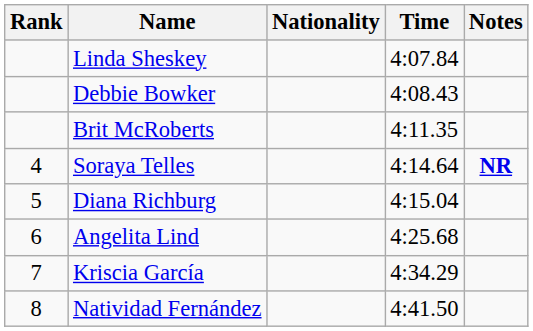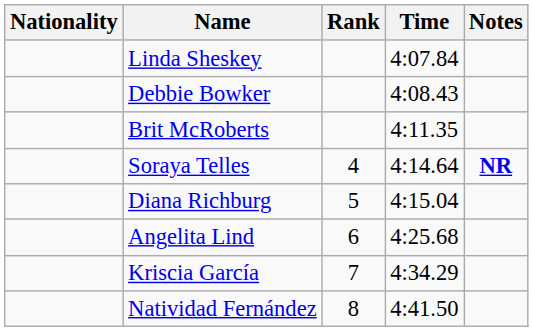 <table class="wikitable sortable" style="text-align:center">
 <tr>
+<th>Nationality</th>
+<th>Name</th>
 <th>Rank</th>
-<th>Name</th>
-<th>Nationality</th>
 <th>Time</th>
 <th>Notes</th>
 </tr>
 <tr>
+<td align=left></td>
+<td align=left><a href='#'>Linda Sheskey</a></td>
 <td></td>
-<td align=left><a href='#'>Linda Sheskey</a></td>
-<td align=left></td>
 <td>4:07.84</td>
 <td></td>
 </tr>
 <tr>
+<td align=left></td>
+<td align=left><a href='#'>Debbie Bowker</a></td>
 <td></td>
-<td align=left><a href='#'>Debbie Bowker</a></td>
-<td align=left></td>
 <td>4:08.43</td>
 <td></td>
 </tr>
 <tr>
+<td align=left></td>
+<td align=left><a href='#'>Brit McRoberts</a></td>
 <td></td>
-<td align=left><a href='#'>Brit McRoberts</a></td>
-<td align=left></td>
 <td>4:11.35</td>
 <td></td>
 </tr>
 <tr>
+<td align=left></td>
+<td align=left><a href='#'>Soraya Telles</a></td>
 <td>4</td>
-<td align=left><a href='#'>Soraya Telles</a></td>
-<td align=left></td>
 <td>4:14.64</td>
 <td><strong><a href='#'>NR</a></strong></td>
 </tr>
 <tr>
+<td align=left></td>
+<td align=left><a href='#'>Diana Richburg</a></td>
 <td>5</td>
-<td align=left><a href='#'>Diana Richburg</a></td>
-<td align=left></td>
 <td>4:15.04</td>
 <td></td>
 </tr>
 <tr>
+<td align=left></td>
+<td align=left><a href='#'>Angelita Lind</a></td>
 <td>6</td>
-<td align=left><a href='#'>Angelita Lind</a></td>
-<td align=left></td>
 <td>4:25.68</td>
 <td></td>
 </tr>
 <tr>
+<td align=left></td>
+<td align=left><a href='#'>Kriscia García</a></td>
 <td>7</td>
-<td align=left><a href='#'>Kriscia García</a></td>
-<td align=left></td>
 <td>4:34.29</td>
 <td></td>
 </tr>
 <tr>
+<td align=left></td>
+<td align=left><a href='#'>Natividad Fernández</a></td>
 <td>8</td>
-<td align=left><a href='#'>Natividad Fernández</a></td>
-<td align=left></td>
 <td>4:41.50</td>
 <td></td>
 </tr>
 </table>
